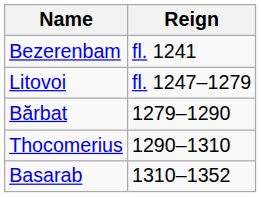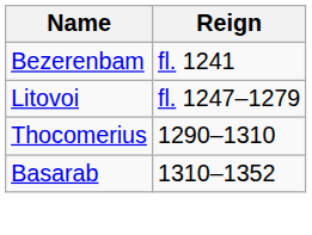 <table class="wikitable">
 <tr>
 <th>Name</th>
 <th>Reign</th>
 </tr>
 <tr>
 <td><a href='#'>Bezerenbam</a></td>
 <td><a href='#'>fl.</a> 1241</td>
 </tr>
 <tr>
 <td><a href='#'>Litovoi</a></td>
 <td><a href='#'>fl.</a> 1247–1279</td>
 </tr>
 <tr>
-<td><a href='#'>Bărbat</a></td>
-<td>1279–1290</td>
-</tr>
-<tr>
 <td><a href='#'>Thocomerius</a></td>
 <td>1290–1310</td>
 </tr>
 <tr>
 <td><a href='#'>Basarab</a></td>
 <td>1310–1352</td>
 </tr>
 </table>
